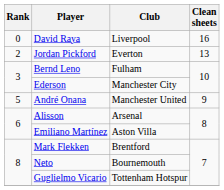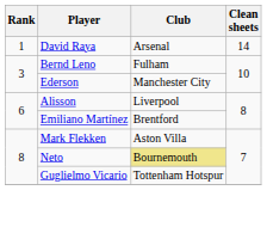 <table class="wikitable" style="text-align:center">
 <tr>
 <th>Rank</th>
 <th>Player</th>
 <th>Club</th>
 <th>Clean<br>sheets</th>
 </tr>
 <tr>
-<td>0</td>
+<td>1</td>
 <td align="left"> <a href='#'>David Raya</a></td>
-<td align="left">Liverpool</td>
-<td>16</td>
-</tr>
-<tr>
-<td>2</td>
-<td align="left"> <a href='#'>Jordan Pickford</a></td>
-<td align="left">Everton</td>
-<td>13</td>
+<td align="left">Arsenal</td>
+<td>14</td>
 </tr>
 <tr>
 <td rowspan="2">3</td>
 <td align="left"> <a href='#'>Bernd Leno</a></td>
 <td align="left">Fulham</td>
 <td rowspan="2">10</td>
 </tr>
 <tr>
 <td align="left"> <a href='#'>Ederson</a></td>
 <td align="left">Manchester City</td>
 </tr>
 <tr>
-<td>5</td>
-<td align="left"> <a href='#'>André Onana</a></td>
-<td align="left">Manchester United</td>
-<td>9</td>
-</tr>
-<tr>
 <td rowspan="2">6</td>
 <td align="left"> <a href='#'>Alisson</a></td>
-<td align="left">Arsenal</td>
+<td align="left">Liverpool</td>
 <td rowspan="2">8</td>
 </tr>
 <tr>
 <td align="left"> <a href='#'>Emiliano Martínez</a></td>
-<td align="left">Aston Villa</td>
+<td align="left">Brentford</td>
 </tr>
 <tr>
 <td rowspan="3">8</td>
 <td align="left"> <a href='#'>Mark Flekken</a></td>
-<td align="left">Brentford</td>
+<td align="left">Aston Villa</td>
 <td rowspan="3">7</td>
 </tr>
 <tr>
 <td align="left"> <a href='#'>Neto</a></td>
-<td align="left">Bournemouth</td>
+<td align="left" style="background: khaki;">Bournemouth</td>
 </tr>
 <tr>
 <td align="left"> <a href='#'>Guglielmo Vicario</a></td>
 <td align="left">Tottenham Hotspur</td>
 </tr>
 <tr>
 </tr>
 </table>
